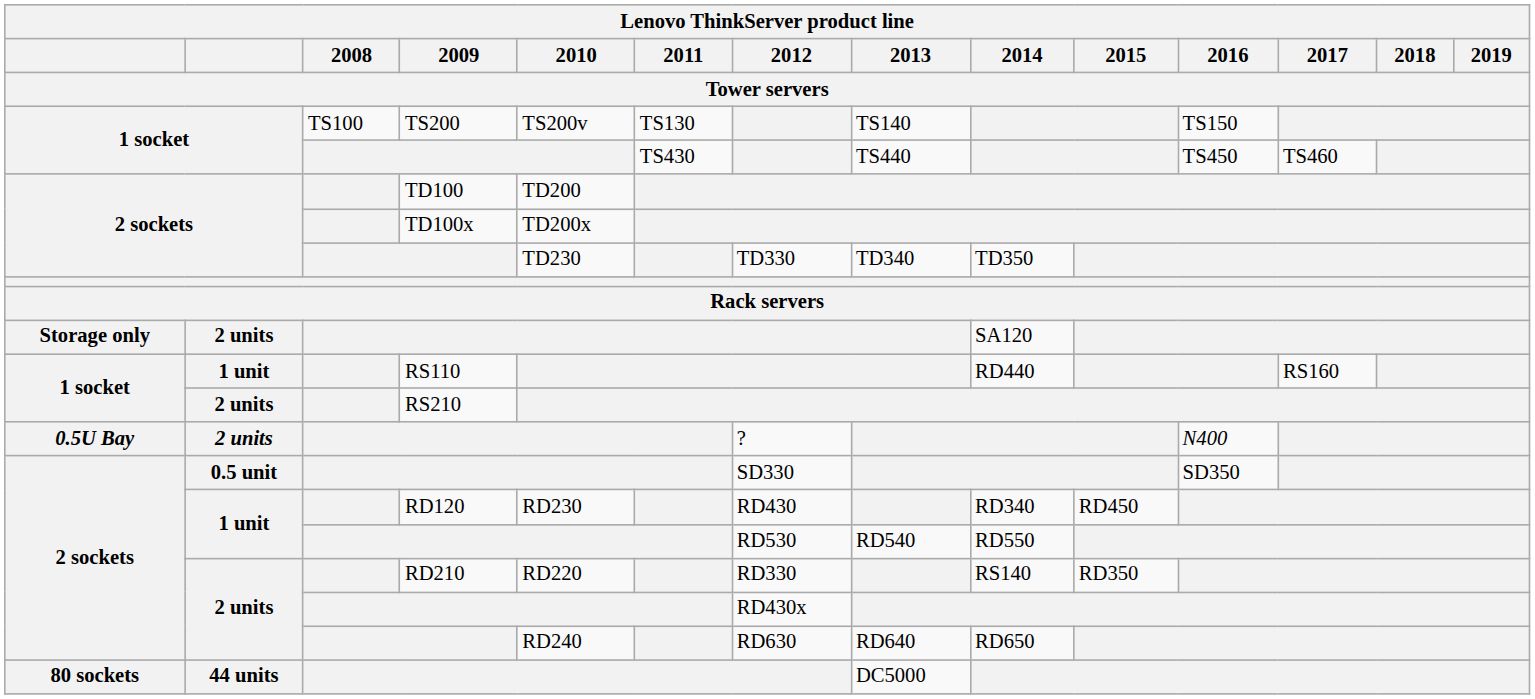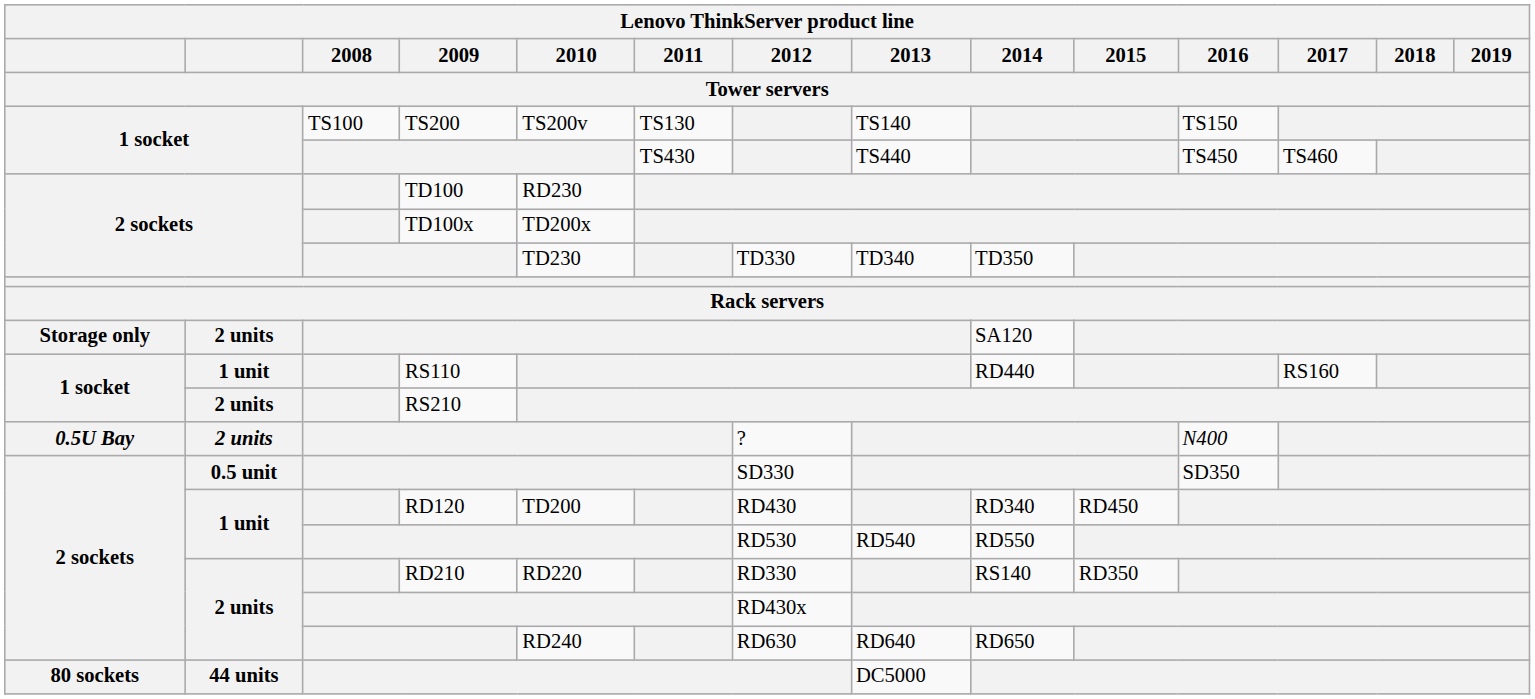 <table class="wikitable mw-collapsible mw-collapsed" style="min-width: 75%; font-size: 80%;">
 <tr>
 <th colspan="14" style="text-align:center;">Lenovo ThinkServer product line</th>
 </tr>
 <tr>
 <th></th>
 <th></th>
 <th>2008</th>
 <th>2009</th>
 <th>2010</th>
 <th>2011</th>
 <th>2012</th>
 <th>2013</th>
 <th>2014</th>
 <th>2015</th>
 <th>2016</th>
 <th>2017</th>
 <th>2018</th>
 <th>2019</th>
 </tr>
 <tr>
 <th colspan="14">Tower servers</th>
 </tr>
 <tr>
 <th colspan="2" rowspan="2">1 socket</th>
 <td>TS100</td>
 <td>TS200</td>
 <td>TS200v</td>
 <td>TS130</td>
 <th></th>
 <td>TS140</td>
 <th colspan="2"></th>
 <td>TS150</td>
 <th colspan="3"></th>
 </tr>
 <tr>
 <th colspan="3"></th>
 <td>TS430</td>
 <th></th>
 <td>TS440</td>
 <th colspan="2"></th>
 <td>TS450</td>
 <td>TS460</td>
 <th colspan="2"></th>
 </tr>
 <tr>
 <th colspan="2" rowspan="3">2 sockets</th>
 <th></th>
 <td>TD100</td>
-<td>TD200</td>
+<td>RD230</td>
 <th colspan="9"></th>
 </tr>
 <tr>
 <th></th>
 <td>TD100x</td>
 <td>TD200x</td>
 <th colspan="9"></th>
 </tr>
 <tr>
 <th colspan="2"></th>
 <td>TD230</td>
 <th></th>
 <td>TD330</td>
 <td>TD340</td>
 <td>TD350</td>
 <th colspan="5"></th>
 </tr>
 <tr>
 <th colspan="14"></th>
 </tr>
 <tr>
 <th colspan="14">Rack servers</th>
 </tr>
 <tr>
 <th>Storage only</th>
 <th>2 units</th>
 <th colspan="6"></th>
 <td>SA120</td>
 <th colspan="5"></th>
 </tr>
 <tr>
 <th rowspan="2">1 socket</th>
 <th>1 unit</th>
 <th></th>
 <td>RS110</td>
 <th colspan="4"></th>
 <td>RD440</td>
 <th colspan="2"></th>
 <td>RS160</td>
 <th colspan="2"></th>
 </tr>
 <tr>
 <th>2 units</th>
 <th></th>
 <td>RS210</td>
 <th colspan="10"></th>
 </tr>
 <tr>
 <th><em>0.5U Bay</em></th>
 <th><em>2 units</em></th>
 <th colspan="4"></th>
 <td>?</td>
 <th colspan="3"></th>
 <td><em>N400</em></td>
 <th colspan="3"></th>
 </tr>
 <tr>
 <th rowspan="6">2 sockets</th>
 <th>0.5 unit</th>
 <th colspan="4"></th>
 <td>SD330</td>
 <th colspan="3"></th>
 <td>SD350</td>
 <th colspan="3"></th>
 </tr>
 <tr>
 <th rowspan="2">1 unit</th>
 <th></th>
 <td>RD120</td>
-<td>RD230</td>
+<td>TD200</td>
 <th></th>
 <td>RD430</td>
 <th></th>
 <td>RD340</td>
 <td>RD450</td>
 <th colspan="4"></th>
 </tr>
 <tr>
 <th colspan="4"></th>
 <td>RD530</td>
 <td>RD540</td>
 <td>RD550</td>
 <th colspan="5"></th>
 </tr>
 <tr>
 <th rowspan="3">2 units</th>
 <th></th>
 <td>RD210</td>
 <td>RD220</td>
 <th></th>
 <td>RD330</td>
 <th></th>
 <td>RS140</td>
 <td>RD350</td>
 <th colspan="4"></th>
 </tr>
 <tr>
 <th colspan="4"></th>
 <td>RD430x</td>
 <th colspan="7"></th>
 </tr>
 <tr>
 <th colspan="2"></th>
 <td>RD240</td>
 <th></th>
 <td>RD630</td>
 <td>RD640</td>
 <td>RD650</td>
 <th colspan="5"></th>
 </tr>
 <tr>
 <th>80 sockets</th>
 <th>44 units</th>
 <th colspan="5"></th>
 <td>DC5000</td>
 <th colspan="6"></th>
 </tr>
 </table>
